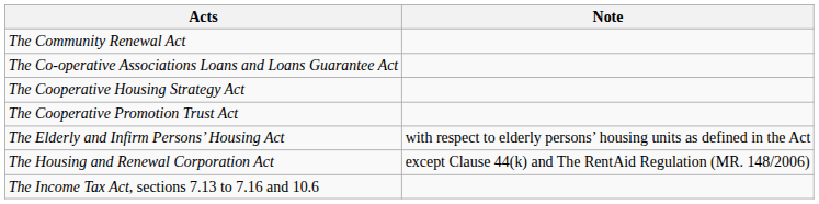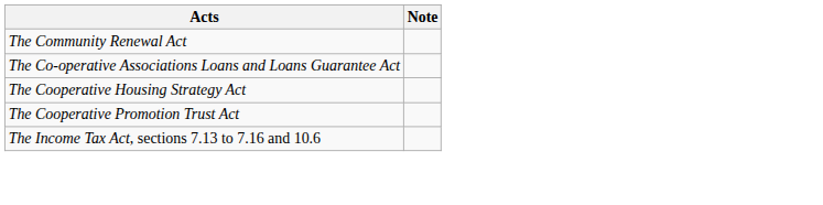 <table class="wikitable sortable">
 <tr>
 <th>Acts</th>
 <th>Note</th>
 </tr>
 <tr>
 <td><em>The Community Renewal Act</em></td>
 <td></td>
 </tr>
 <tr>
 <td><em>The Co-operative Associations Loans and Loans Guarantee Act</em></td>
 <td></td>
 </tr>
 <tr>
 <td><em>The Cooperative Housing Strategy Act</em></td>
 <td></td>
 </tr>
 <tr>
 <td><em>The Cooperative Promotion Trust Act</em></td>
 <td></td>
 </tr>
 <tr>
-<td><em>The Elderly and Infirm Persons’ Housing Act</em></td>
-<td>with respect to elderly persons’ housing units as defined in the Act</td>
-</tr>
-<tr>
-<td><em>The Housing and Renewal Corporation Act</em></td>
-<td>except Clause 44(k) and The RentAid Regulation (MR. 148/2006)</td>
-</tr>
-<tr>
 <td><em>The Income Tax Act</em>, sections 7.13 to 7.16 and 10.6</td>
 <td></td>
 </tr>
 </table>
